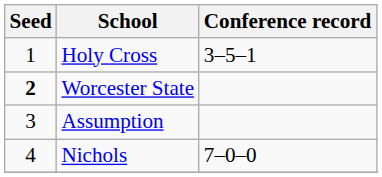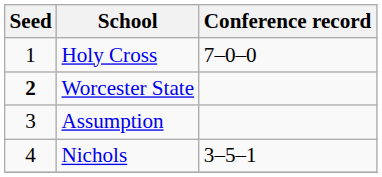 <table class="wikitable">
 <tr>
 <th>Seed</th>
 <th>School</th>
 <th>Conference record</th>
 </tr>
 <tr>
 <td align=center>1</td>
 <td><a href='#'>Holy Cross</a></td>
-<td>3–5–1</td>
+<td>7–0–0</td>
 </tr>
 <tr>
 <td align=center><strong>2</strong></td>
 <td><a href='#'>Worcester State</a></td>
 <td></td>
 </tr>
 <tr>
 <td align=center>3</td>
 <td><a href='#'>Assumption</a></td>
 <td></td>
 </tr>
 <tr>
 <td align=center>4</td>
 <td><a href='#'>Nichols</a></td>
-<td>7–0–0</td>
+<td>3–5–1</td>
 </tr>
 <tr>
 </tr>
 </table>
